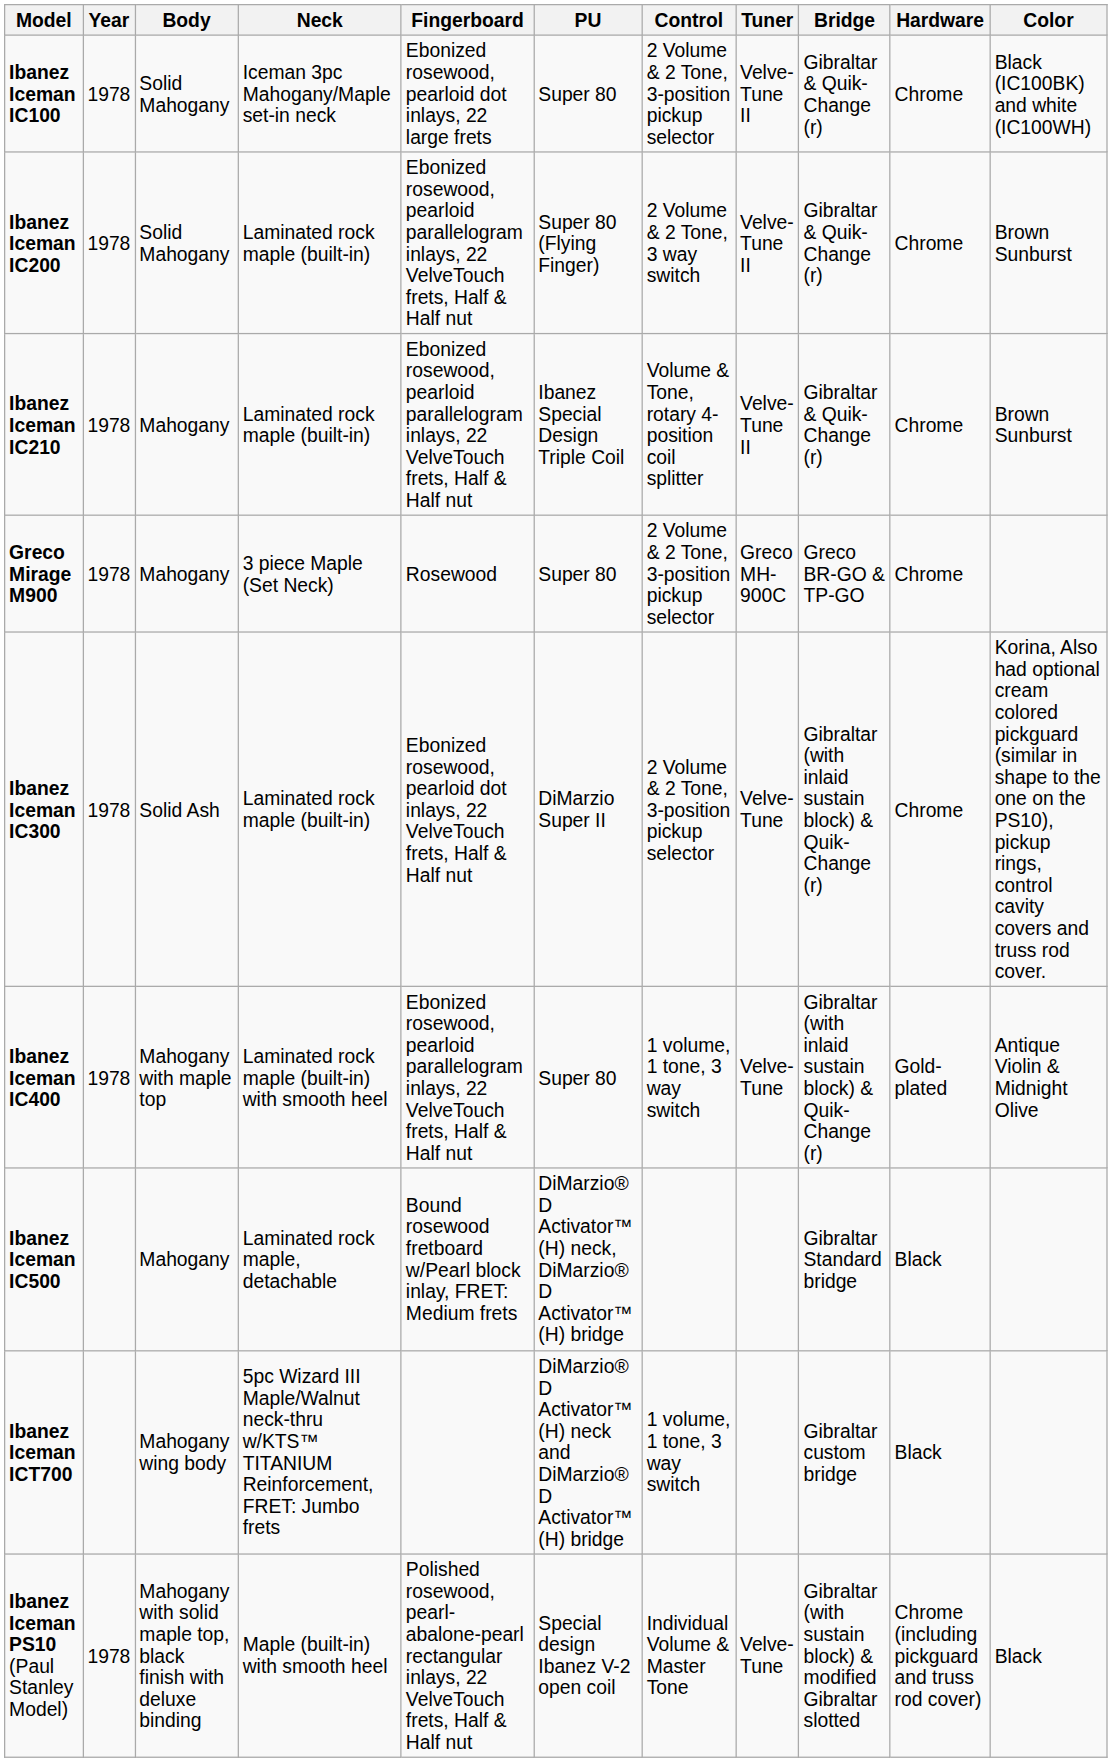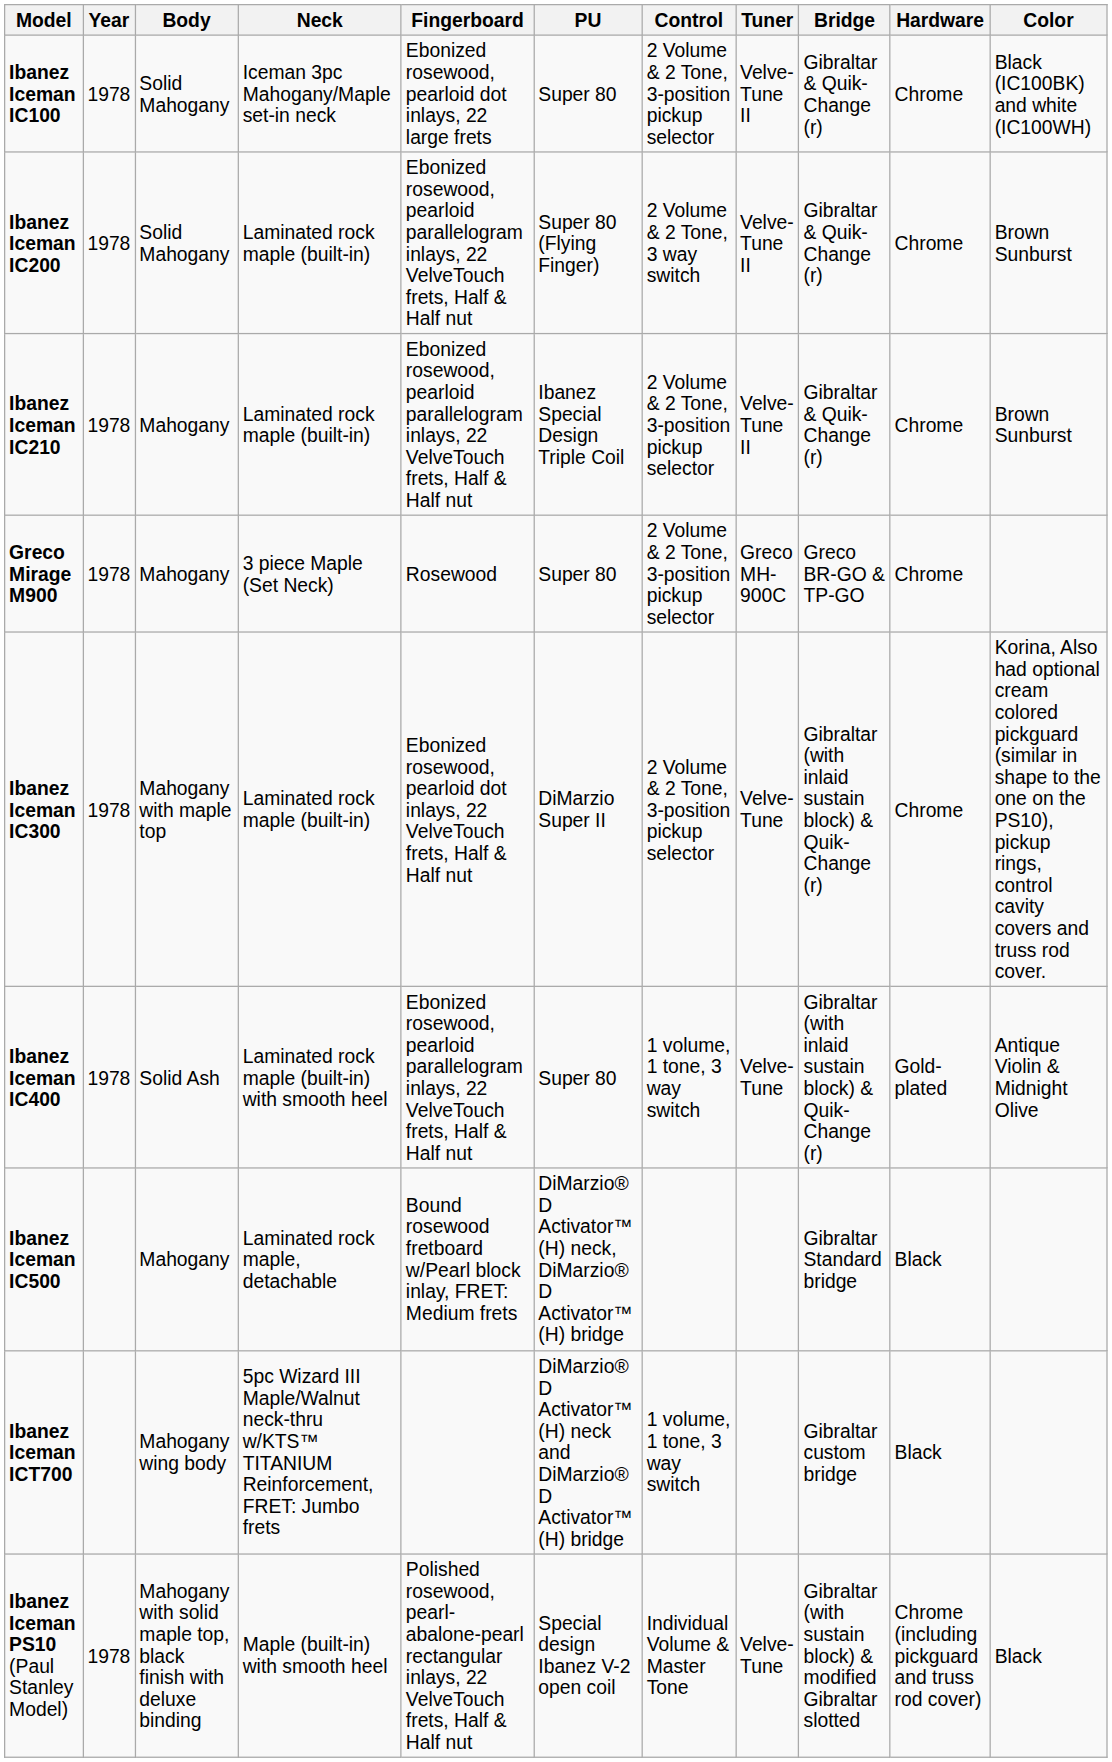 <table class="wikitable" style="font-size: 95%;">
 <tr>
 <th>Model</th>
 <th>Year</th>
 <th>Body</th>
 <th>Neck</th>
 <th>Fingerboard</th>
 <th>PU</th>
 <th>Control</th>
 <th>Tuner</th>
 <th>Bridge</th>
 <th>Hardware</th>
 <th>Color</th>
 </tr>
 <tr>
 <td><strong>Ibanez Iceman IC100</strong></td>
 <td>1978</td>
 <td>Solid Mahogany</td>
 <td> Iceman 3pc Mahogany/Maple set-in neck</td>
 <td>Ebonized rosewood, pearloid dot inlays, 22 large frets</td>
 <td>Super 80</td>
 <td>2 Volume & 2 Tone, 3-position pickup selector</td>
 <td>Velve-Tune II</td>
 <td>Gibraltar & Quik-Change (r)</td>
 <td>Chrome</td>
 <td>Black (IC100BK) and white (IC100WH)</td>
 </tr>
 <tr>
 <td> <strong>Ibanez Iceman IC200</strong></td>
 <td> 1978</td>
 <td> Solid Mahogany</td>
 <td> Laminated rock maple (built-in)</td>
 <td> Ebonized rosewood, pearloid parallelogram inlays, 22 VelveTouch frets, Half & Half nut</td>
 <td> Super 80 (Flying Finger)</td>
 <td> 2 Volume & 2 Tone, 3 way switch</td>
 <td> Velve-Tune II</td>
 <td> Gibraltar & Quik-Change (r)</td>
 <td> Chrome</td>
 <td> Brown Sunburst</td>
 </tr>
 <tr>
 <td> <strong>Ibanez Iceman IC210</strong></td>
 <td> 1978</td>
 <td> Mahogany</td>
 <td> Laminated rock maple (built-in)</td>
 <td> Ebonized rosewood, pearloid parallelogram inlays, 22 VelveTouch frets, Half & Half nut</td>
 <td> Ibanez Special Design Triple Coil</td>
-<td> Volume & Tone, rotary 4-position coil splitter</td>
+<td> 2 Volume & 2 Tone, 3-position pickup selector</td>
 <td> Velve-Tune II</td>
 <td> Gibraltar & Quik-Change (r)</td>
 <td> Chrome</td>
 <td> Brown Sunburst</td>
 </tr>
 <tr>
 <td> <strong>Greco Mirage M900</strong> </td>
 <td> 1978</td>
 <td> Mahogany</td>
 <td> 3 piece Maple (Set Neck)</td>
 <td> Rosewood</td>
 <td> Super 80</td>
 <td> 2 Volume & 2 Tone, 3-position pickup selector</td>
 <td> Greco MH-900C</td>
 <td> Greco BR-GO & TP-GO</td>
 <td> Chrome</td>
 <td></td>
 </tr>
 <tr>
 <td> <strong>Ibanez Iceman IC300</strong></td>
 <td> 1978</td>
-<td> Solid Ash</td>
+<td> Mahogany with maple top</td>
 <td> Laminated rock maple (built-in)</td>
 <td> Ebonized rosewood, pearloid dot inlays, 22 VelveTouch frets, Half & Half nut</td>
 <td> DiMarzio Super II</td>
 <td> 2 Volume & 2 Tone, 3-position pickup selector</td>
 <td> Velve-Tune</td>
 <td> Gibraltar (with inlaid sustain block) & Quik-Change (r)</td>
 <td> Chrome</td>
 <td> Korina, Also had optional cream colored pickguard (similar in shape to the one on the PS10), pickup rings, control cavity covers and truss rod cover.</td>
 </tr>
 <tr>
 <td> <strong>Ibanez Iceman IC400</strong></td>
 <td> 1978</td>
-<td> Mahogany with maple top</td>
+<td> Solid Ash</td>
 <td> Laminated rock maple (built-in) with smooth heel</td>
 <td> Ebonized rosewood, pearloid parallelogram inlays, 22 VelveTouch frets, Half & Half nut</td>
 <td> Super 80</td>
 <td> 1 volume, 1 tone, 3 way switch</td>
 <td> Velve-Tune</td>
 <td> Gibraltar (with inlaid sustain block) & Quik-Change (r)</td>
 <td> Gold-plated</td>
 <td> Antique Violin & Midnight Olive</td>
 </tr>
 <tr>
 <td> <strong>Ibanez Iceman IC500</strong></td>
 <td></td>
 <td> Mahogany</td>
 <td>Laminated rock maple, detachable</td>
 <td> Bound rosewood fretboard w/Pearl block inlay, FRET: Medium frets</td>
 <td> DiMarzio® D Activator™ (H) neck, DiMarzio® D Activator™ (H) bridge</td>
 <td></td>
 <td></td>
 <td> Gibraltar Standard bridge</td>
 <td> Black</td>
 <td></td>
 </tr>
 <tr>
 <td> <strong>Ibanez Iceman ICT700</strong></td>
 <td></td>
 <td> Mahogany wing body</td>
 <td> 5pc Wizard III Maple/Walnut neck-thru w/KTS™ TITANIUM Reinforcement, FRET: Jumbo frets</td>
 <td></td>
 <td> DiMarzio® D Activator™ (H) neck and DiMarzio® D Activator™ (H) bridge</td>
 <td> 1 volume, 1 tone, 3 way switch</td>
 <td></td>
 <td> Gibraltar custom bridge</td>
 <td> Black</td>
 <td></td>
 </tr>
 <tr>
 <td> <strong>Ibanez Iceman PS10</strong> (Paul Stanley Model)</td>
 <td> 1978</td>
 <td> Mahogany with solid maple top, black finish with deluxe binding</td>
 <td> Maple (built-in) with smooth heel</td>
 <td> Polished rosewood, pearl-abalone-pearl rectangular inlays, 22 VelveTouch frets, Half & Half nut</td>
 <td> Special design Ibanez V-2 open coil</td>
 <td> Individual Volume & Master Tone</td>
 <td> Velve-Tune</td>
 <td> Gibraltar (with sustain block) & modified Gibraltar slotted</td>
 <td> Chrome (including pickguard and truss rod cover)</td>
 <td> Black</td>
 </tr>
 </table>
